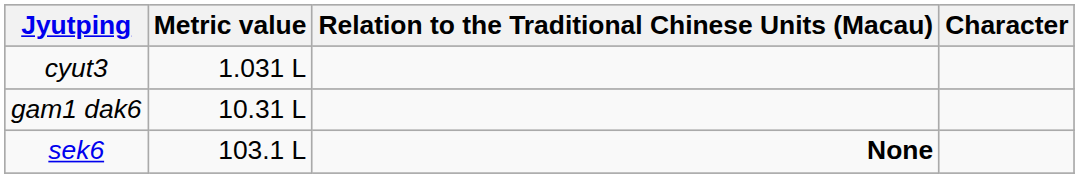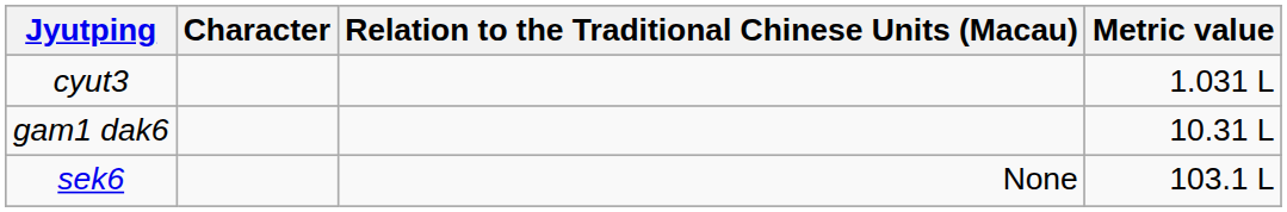 <table class="wikitable">
 <tr>
 <th><a href='#'>Jyutping</a></th>
+<th>Character</th>
+<th>Relation to the Traditional Chinese Units (Macau)</th>
 <th>Metric value</th>
-<th>Relation to the Traditional Chinese Units (Macau)</th>
-<th>Character</th>
 </tr>
 <tr>
 <td align=center><em>cyut3</em></td>
+<td align=right></td>
+<td align="right"></td>
 <td align=right>1.031 L</td>
-<td align="right"></td>
-<td align=right></td>
 </tr>
 <tr>
 <td align=center><em>gam1 dak6</em></td>
+<td align=right></td>
+<td align="right"></td>
 <td align=right>10.31 L</td>
-<td align="right"></td>
-<td align=right></td>
 </tr>
 <tr>
 <td align=center><em><a href='#'>sek6</a></em></td>
+<td align=right></td>
+<td align="right">None</td>
 <td align=right>103.1 L</td>
-<td align="right"><strong>None</strong></td>
-<td align=right></td>
 </tr>
 </table>
